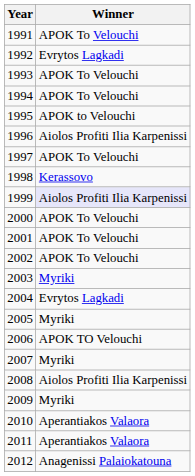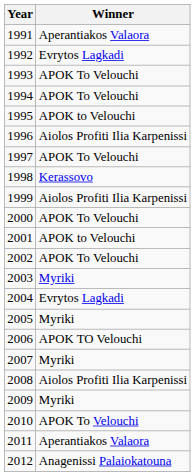 <table class=wikitable>
 <tr>
 <th>Year</th>
 <th>Winner</th>
 </tr>
 <tr>
 <td>1991</td>
-<td>APOK To <a href='#'>Velouchi</a></td>
+<td>Aperantiakos <a href='#'>Valaora</a></td>
 </tr>
 <tr>
 <td>1992</td>
 <td>Evrytos <a href='#'>Lagkadi</a></td>
 </tr>
 <tr>
 <td>1993</td>
 <td>APOK To Velouchi</td>
 </tr>
 <tr>
 <td>1994</td>
 <td>APOK To Velouchi</td>
 </tr>
 <tr>
 <td>1995</td>
 <td>APOK to Velouchi</td>
 </tr>
 <tr>
 <td>1996</td>
 <td>Aiolos Profiti Ilia Karpenissi</td>
 </tr>
 <tr>
 <td>1997</td>
 <td>APOK To Velouchi</td>
 </tr>
 <tr>
 <td>1998</td>
 <td><a href='#'>Kerassovo</a></td>
 </tr>
 <tr>
 <td>1999</td>
-<td style="background: lavender;">Aiolos Profiti Ilia Karpenissi</td>
+<td>Aiolos Profiti Ilia Karpenissi</td>
 </tr>
 <tr>
 <td>2000</td>
 <td>APOK To Velouchi</td>
 </tr>
 <tr>
 <td>2001</td>
-<td>APOK To Velouchi</td>
+<td>APOK to Velouchi</td>
 </tr>
 <tr>
 <td>2002</td>
 <td>APOK To Velouchi</td>
 </tr>
 <tr>
 <td>2003</td>
 <td><a href='#'>Myriki</a></td>
 </tr>
 <tr>
 <td>2004</td>
 <td>Evrytos <a href='#'>Lagkadi</a></td>
 </tr>
 <tr>
 <td>2005</td>
 <td>Myriki</td>
 </tr>
 <tr>
 <td>2006</td>
 <td>APOK TO Velouchi</td>
 </tr>
 <tr>
 <td>2007</td>
 <td>Myriki</td>
 </tr>
 <tr>
 <td>2008</td>
 <td>Aiolos Profiti Ilia Karpenissi</td>
 </tr>
 <tr>
 <td>2009</td>
 <td>Myriki</td>
 </tr>
 <tr>
 <td>2010</td>
-<td>Aperantiakos <a href='#'>Valaora</a></td>
+<td>APOK To <a href='#'>Velouchi</a></td>
 </tr>
 <tr>
 <td>2011</td>
 <td>Aperantiakos <a href='#'>Valaora</a></td>
 </tr>
 <tr>
 <td>2012</td>
 <td>Anagenissi <a href='#'>Palaiokatouna</a></td>
 </tr>
 </table>
